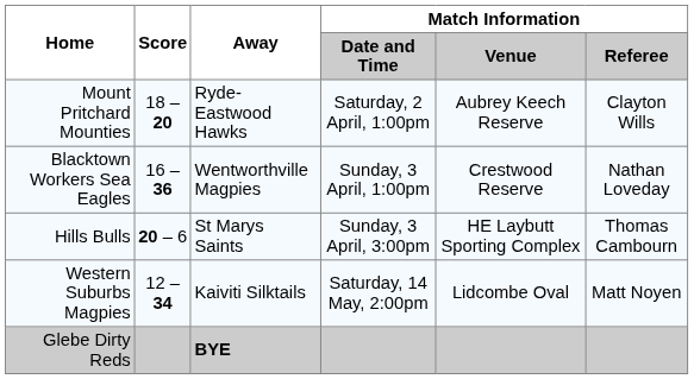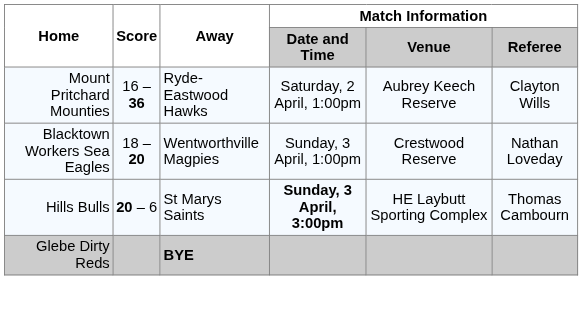 <table border="1" cellpadding="3" cellspacing="0" width="100%" style="border-collapse:collapse;  text-align:center;">
 <tr>
 <th rowspan="2" width="19%">Home</th>
 <th rowspan="2" width="8%">Score</th>
 <th rowspan="2" width="19%">Away</th>
 <th colspan="3">Match Information</th>
 </tr>
 <tr style="background:#CCCCCC">
 <th width="17%">Date and Time</th>
 <th width="22%">Venue</th>
 <th width="50%">Referee</th>
 </tr>
 <tr style="text-align:center; background:#f5faff;">
 <td align="right">Mount Pritchard Mounties </td>
-<td>18 – <strong>20</strong></td>
+<td>16 – <strong>36</strong></td>
 <td align="left"> Ryde-Eastwood Hawks</td>
 <td>Saturday, 2 April, 1:00pm</td>
 <td>Aubrey Keech Reserve</td>
 <td>Clayton Wills</td>
 </tr>
 <tr style="text-align:center; background:#f5faff;">
 <td align="right">Blacktown Workers Sea Eagles </td>
-<td>16 – <strong>36</strong></td>
+<td>18 – <strong>20</strong></td>
 <td align="left"> Wentworthville Magpies</td>
 <td>Sunday, 3 April, 1:00pm</td>
 <td>Crestwood Reserve</td>
 <td>Nathan Loveday</td>
 </tr>
 <tr style="text-align:center; background:#f5faff;">
 <td align="right">Hills Bulls </td>
 <td><strong>20</strong> – 6</td>
 <td align="left"> St Marys Saints</td>
-<td>Sunday, 3 April, 3:00pm</td>
+<td><strong>Sunday, 3 April, 3:00pm</strong></td>
 <td>HE Laybutt Sporting Complex</td>
 <td>Thomas Cambourn</td>
-</tr>
-<tr style="text-align:center; background:#f5faff;">
-<td align="right">Western Suburbs Magpies </td>
-<td>12 – <strong>34</strong></td>
-<td align="left"> Kaiviti Silktails</td>
-<td>Saturday, 14 May, 2:00pm</td>
-<td>Lidcombe Oval</td>
-<td>Matt Noyen</td>
 </tr>
 <tr style="text-align:center; background:#CCCCCC;">
 <td align="right">Glebe Dirty Reds </td>
 <td></td>
 <td align="left"><strong>BYE</strong></td>
 <td></td>
 <td></td>
 <td></td>
 </tr>
 </table>
